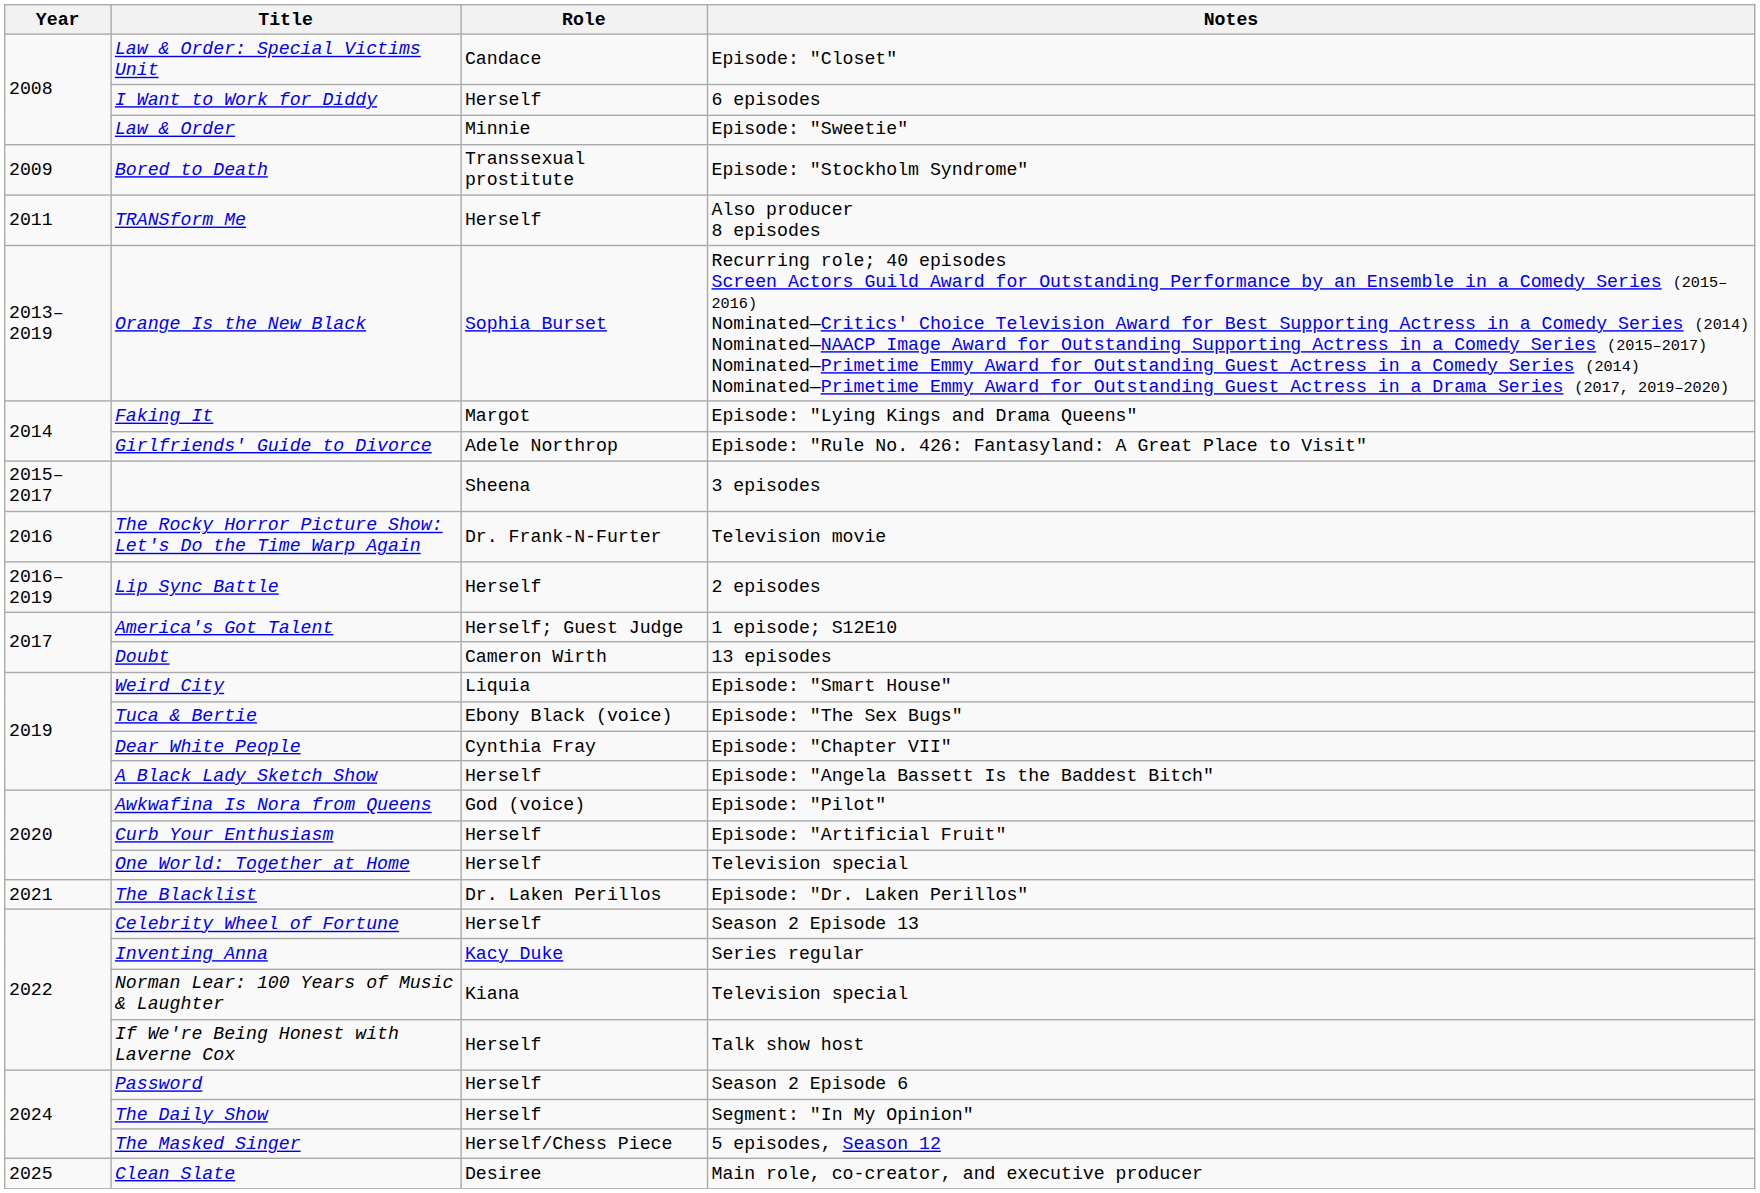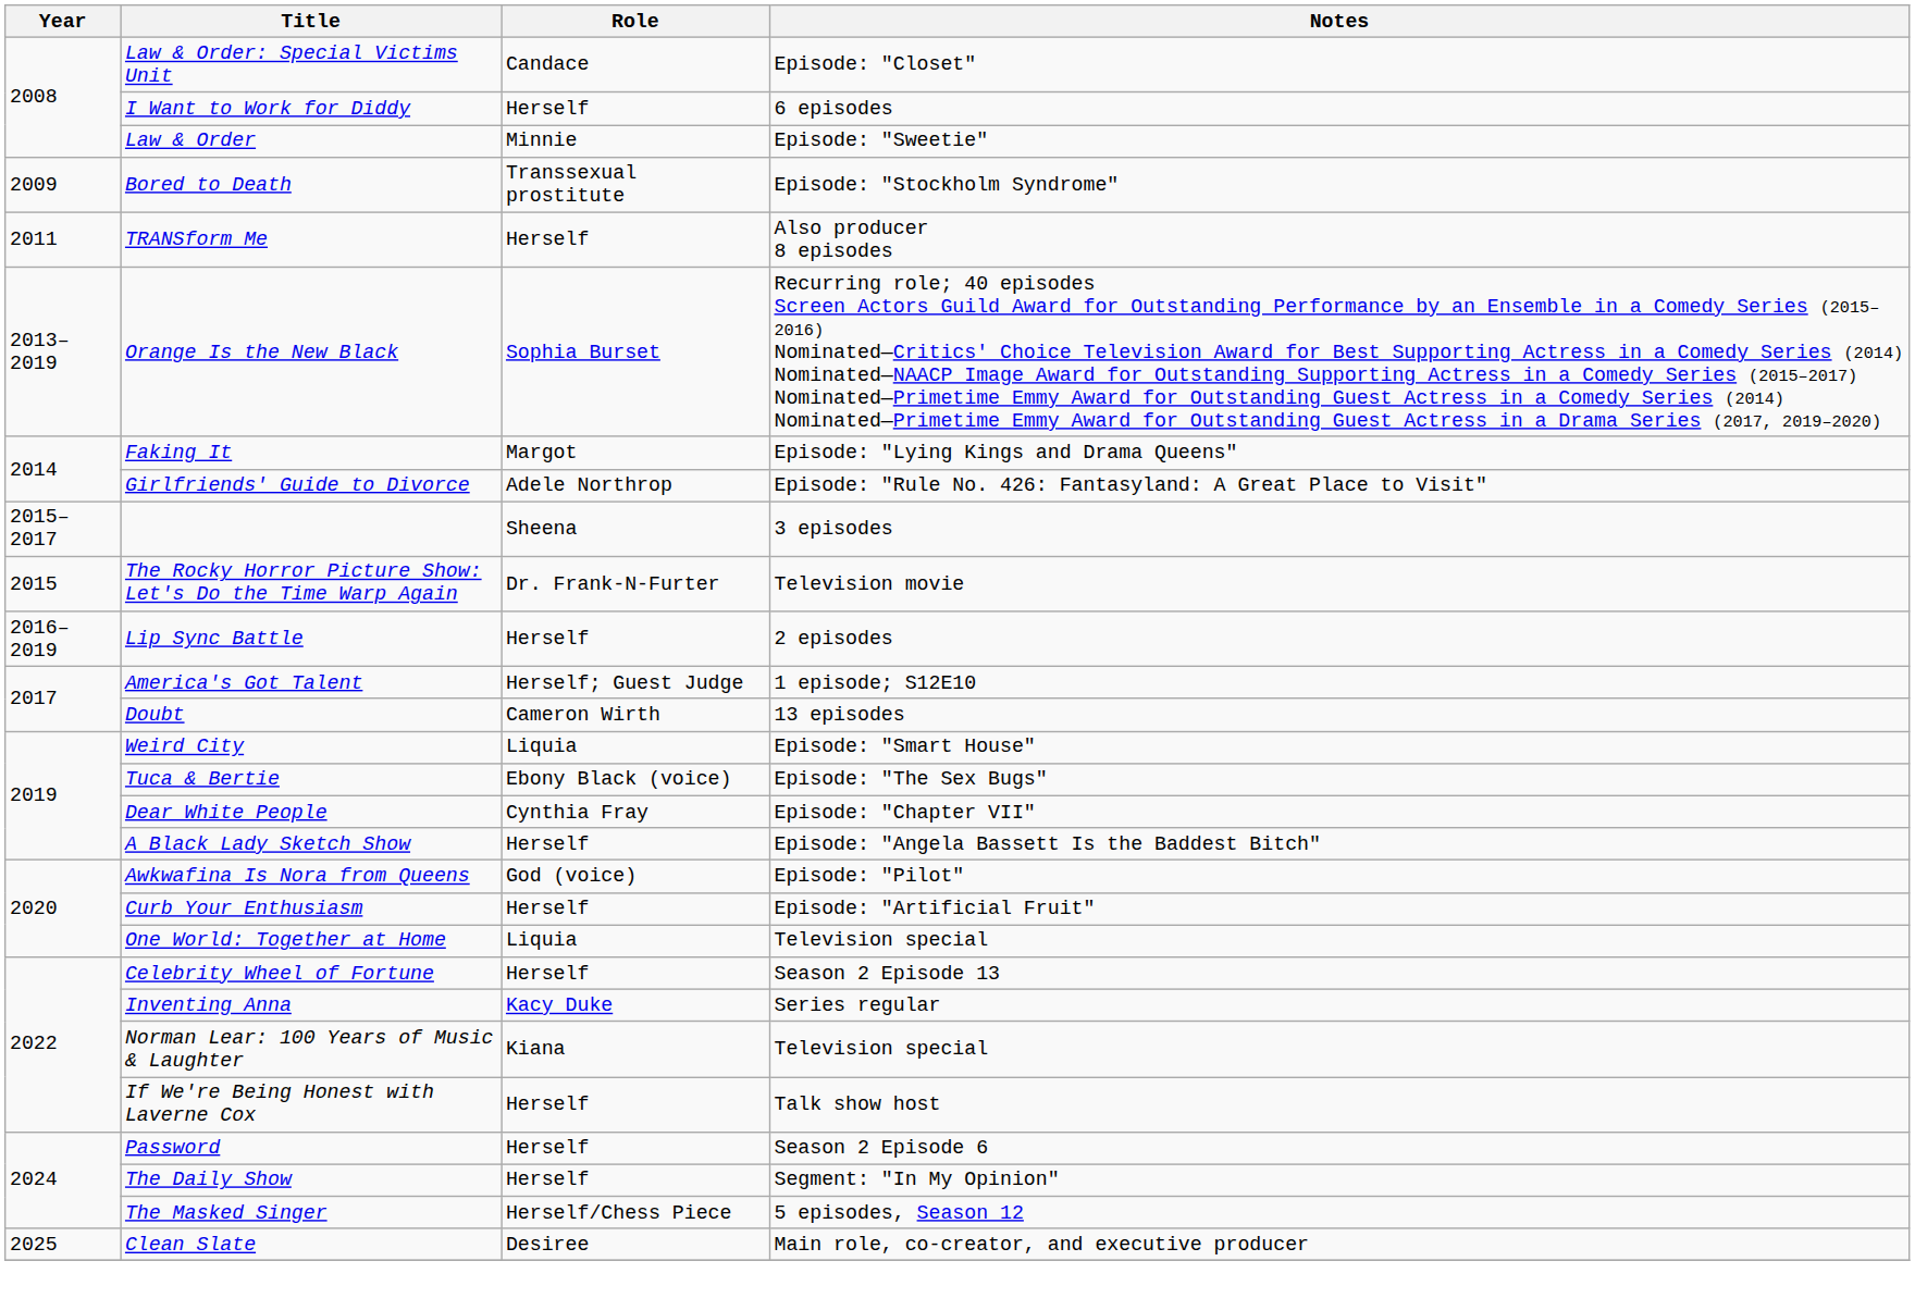 <table class="wikitable sortable">
 <tr>
 <th>Year</th>
 <th style="width:20%;">Title</th>
 <th>Role</th>
 <th class="unsortable">Notes</th>
 </tr>
 <tr>
 <td rowspan="3">2008</td>
 <td><em><a href='#'>Law & Order: Special Victims Unit</a></em></td>
 <td>Candace</td>
 <td>Episode: "Closet"</td>
 </tr>
 <tr>
 <td><em><a href='#'>I Want to Work for Diddy</a></em></td>
 <td>Herself</td>
 <td>6 episodes</td>
 </tr>
 <tr>
 <td><em><a href='#'>Law & Order</a></em></td>
 <td>Minnie</td>
 <td>Episode: "Sweetie"</td>
 </tr>
 <tr>
 <td>2009</td>
 <td><em><a href='#'>Bored to Death</a></em></td>
 <td>Transsexual prostitute</td>
 <td>Episode: "Stockholm Syndrome"</td>
 </tr>
 <tr>
 <td>2011</td>
 <td><em><a href='#'>TRANSform Me</a></em></td>
 <td>Herself</td>
 <td>Also producer<br>8 episodes</td>
 </tr>
 <tr>
 <td>2013–2019</td>
 <td><em><a href='#'>Orange Is the New Black</a></em></td>
 <td><a href='#'>Sophia Burset</a></td>
 <td>Recurring role; 40 episodes<br><a href='#'>Screen Actors Guild Award for Outstanding Performance by an Ensemble in a Comedy Series</a> <small>(2015–2016)</small><br>Nominated—<a href='#'>Critics' Choice Television Award for Best Supporting Actress in a Comedy Series</a> <small>(2014)</small><br>Nominated—<a href='#'>NAACP Image Award for Outstanding Supporting Actress in a Comedy Series</a> <small>(2015–2017)</small><br>Nominated—<a href='#'>Primetime Emmy Award for Outstanding Guest Actress in a Comedy Series</a> <small>(2014)</small> <br>Nominated—<a href='#'>Primetime Emmy Award for Outstanding Guest Actress in a Drama Series</a> <small>(2017, 2019–2020)</small></td>
 </tr>
 <tr>
 <td rowspan="2">2014</td>
 <td><em><a href='#'>Faking It</a></em></td>
 <td>Margot</td>
 <td>Episode: "Lying Kings and Drama Queens"</td>
 </tr>
 <tr>
 <td><em><a href='#'>Girlfriends' Guide to Divorce</a></em></td>
 <td>Adele Northrop</td>
 <td>Episode: "Rule No. 426: Fantasyland: A Great Place to Visit"</td>
 </tr>
 <tr>
 <td>2015–2017</td>
 <td><em></em></td>
 <td>Sheena</td>
 <td>3 episodes</td>
 </tr>
 <tr>
-<td>2016</td>
+<td>2015</td>
 <td><em><a href='#'>The Rocky Horror Picture Show: Let's Do the Time Warp Again</a></em></td>
 <td>Dr. Frank-N-Furter</td>
 <td>Television movie</td>
 </tr>
 <tr>
 <td>2016–2019</td>
 <td><em><a href='#'>Lip Sync Battle</a></em></td>
 <td>Herself</td>
 <td>2 episodes</td>
 </tr>
 <tr>
 <td rowspan="2">2017</td>
 <td><em><a href='#'>America's Got Talent</a></em></td>
 <td>Herself; Guest Judge</td>
 <td>1 episode; S12E10</td>
 </tr>
 <tr>
 <td><em><a href='#'>Doubt</a></em></td>
 <td>Cameron Wirth</td>
 <td>13 episodes</td>
 </tr>
 <tr>
 <td rowspan="4">2019</td>
 <td><em><a href='#'>Weird City</a></em></td>
 <td>Liquia</td>
 <td>Episode: "Smart House"</td>
 </tr>
 <tr>
 <td><em><a href='#'>Tuca & Bertie</a></em></td>
 <td>Ebony Black (voice)</td>
 <td>Episode: "The Sex Bugs"</td>
 </tr>
 <tr>
 <td><em><a href='#'>Dear White People</a></em></td>
 <td>Cynthia Fray</td>
 <td>Episode: "Chapter VII"</td>
 </tr>
 <tr>
 <td><em><a href='#'>A Black Lady Sketch Show</a></em></td>
 <td>Herself</td>
 <td>Episode: "Angela Bassett Is the Baddest Bitch"</td>
 </tr>
 <tr>
 <td rowspan="3">2020</td>
 <td><em><a href='#'>Awkwafina Is Nora from Queens</a></em></td>
 <td>God (voice)</td>
 <td>Episode: "Pilot"</td>
 </tr>
 <tr>
 <td><em><a href='#'>Curb Your Enthusiasm</a></em></td>
 <td>Herself</td>
 <td>Episode: "Artificial Fruit"</td>
 </tr>
 <tr>
 <td><em><a href='#'>One World: Together at Home</a></em></td>
-<td>Herself</td>
+<td>Liquia</td>
 <td>Television special</td>
-</tr>
-<tr>
-<td>2021</td>
-<td><em><a href='#'>The Blacklist</a></em></td>
-<td>Dr. Laken Perillos</td>
-<td>Episode: "Dr. Laken Perillos"</td>
 </tr>
 <tr>
 <td rowspan="4">2022</td>
 <td><em><a href='#'>Celebrity Wheel of Fortune</a></em></td>
 <td>Herself</td>
 <td>Season 2 Episode 13</td>
 </tr>
 <tr>
 <td><em><a href='#'>Inventing Anna</a></em></td>
 <td><a href='#'>Kacy Duke</a></td>
 <td>Series regular</td>
 </tr>
 <tr>
 <td><em>Norman Lear: 100 Years of Music & Laughter</em></td>
 <td>Kiana</td>
 <td>Television special</td>
 </tr>
 <tr>
 <td><em>If We're Being Honest with Laverne Cox</em></td>
 <td>Herself</td>
 <td>Talk show host</td>
 </tr>
 <tr>
 <td rowspan="3">2024</td>
 <td><em><a href='#'>Password</a></em></td>
 <td>Herself</td>
 <td>Season 2 Episode 6</td>
 </tr>
 <tr>
 <td><em><a href='#'>The Daily Show</a></em></td>
 <td>Herself</td>
 <td>Segment: "In My Opinion"</td>
 </tr>
 <tr>
 <td><em><a href='#'>The Masked Singer</a></em></td>
 <td>Herself/Chess Piece</td>
 <td>5 episodes, <a href='#'>Season 12</a></td>
 </tr>
 <tr>
 <td>2025</td>
 <td><em><a href='#'>Clean Slate</a></em></td>
 <td>Desiree</td>
 <td>Main role, co-creator, and executive producer</td>
 </tr>
 <tr>
 </tr>
 </table>
